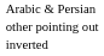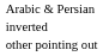 <table>
 <tr>
 <td></td>
 <td>Arabic & Persian</td>
 </tr>
 <tr>
 <td></td>
-<td>other pointing out</td>
+<td>inverted</td>
 </tr>
 <tr>
 <td></td>
-<td>inverted</td>
+<td>other pointing out</td>
 </tr>
 <tr>
 </tr>
 </table>
